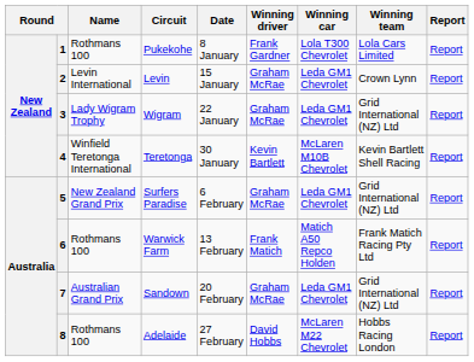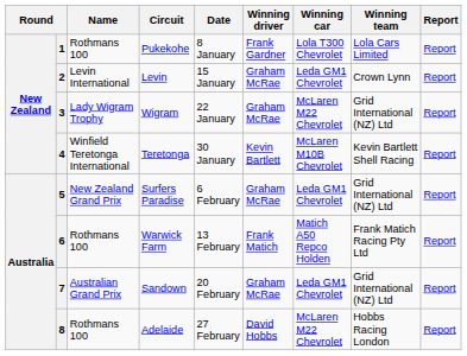 <table class="wikitable" style="font-size: 90%;">
 <tr>
 <th colspan=2>Round</th>
 <th>Name</th>
 <th>Circuit</th>
 <th>Date</th>
 <th>Winning driver</th>
 <th>Winning car</th>
 <th>Winning team</th>
 <th>Report</th>
 </tr>
 <tr>
 <th rowspan=4><a href='#'>New<br>Zealand</a></th>
 <th>1</th>
 <td>Rothmans 100</td>
 <td><a href='#'>Pukekohe</a></td>
 <td>8 January</td>
 <td> <a href='#'>Frank Gardner</a></td>
 <td><a href='#'>Lola T300</a> <a href='#'>Chevrolet</a></td>
 <td><a href='#'>Lola Cars Limited</a></td>
 <td><a href='#'>Report</a></td>
 </tr>
 <tr>
 <th>2</th>
 <td>Levin International</td>
 <td><a href='#'>Levin</a></td>
 <td>15 January</td>
 <td> <a href='#'>Graham McRae</a></td>
 <td><a href='#'>Leda GM1</a> <a href='#'>Chevrolet</a></td>
 <td>Crown Lynn</td>
 <td><a href='#'>Report</a></td>
 </tr>
 <tr>
 <th>3</th>
 <td><a href='#'>Lady Wigram Trophy</a></td>
 <td><a href='#'>Wigram</a></td>
 <td>22 January</td>
 <td> <a href='#'>Graham McRae</a></td>
-<td><a href='#'>Leda GM1</a> <a href='#'>Chevrolet</a></td>
+<td><a href='#'>McLaren M22</a> <a href='#'>Chevrolet</a></td>
 <td>Grid International (NZ) Ltd</td>
 <td><a href='#'>Report</a></td>
 </tr>
 <tr>
 <th>4</th>
 <td>Winfield Teretonga International</td>
 <td><a href='#'>Teretonga</a></td>
 <td>30 January</td>
 <td> <a href='#'>Kevin Bartlett</a></td>
 <td><a href='#'>McLaren M10B</a> <a href='#'>Chevrolet</a></td>
 <td>Kevin Bartlett Shell Racing</td>
 <td><a href='#'>Report</a></td>
 </tr>
 <tr>
 <th rowspan=4>Australia</th>
 <th>5</th>
 <td><a href='#'>New Zealand Grand Prix</a></td>
 <td><a href='#'>Surfers Paradise</a></td>
 <td>6 February</td>
 <td> <a href='#'>Graham McRae</a></td>
 <td><a href='#'>Leda GM1</a> <a href='#'>Chevrolet</a></td>
 <td>Grid International (NZ) Ltd</td>
 <td><a href='#'>Report</a></td>
 </tr>
 <tr>
 <th>6</th>
 <td>Rothmans 100</td>
 <td><a href='#'>Warwick Farm</a></td>
 <td>13 February</td>
 <td> <a href='#'>Frank Matich</a></td>
 <td><a href='#'>Matich A50</a> <a href='#'>Repco Holden</a></td>
 <td>Frank Matich Racing Pty Ltd</td>
 <td><a href='#'>Report</a></td>
 </tr>
 <tr>
 <th>7</th>
 <td><a href='#'>Australian Grand Prix</a></td>
 <td><a href='#'>Sandown</a></td>
 <td>20 February</td>
 <td> <a href='#'>Graham McRae</a></td>
 <td><a href='#'>Leda GM1</a> <a href='#'>Chevrolet</a></td>
 <td>Grid International (NZ) Ltd</td>
 <td><a href='#'>Report</a></td>
 </tr>
 <tr>
 <th>8</th>
 <td>Rothmans 100</td>
 <td><a href='#'>Adelaide</a></td>
 <td>27 February</td>
 <td> <a href='#'>David Hobbs</a></td>
 <td><a href='#'>McLaren M22</a> <a href='#'>Chevrolet</a></td>
 <td>Hobbs Racing London</td>
 <td><a href='#'>Report</a></td>
 </tr>
 </table>
